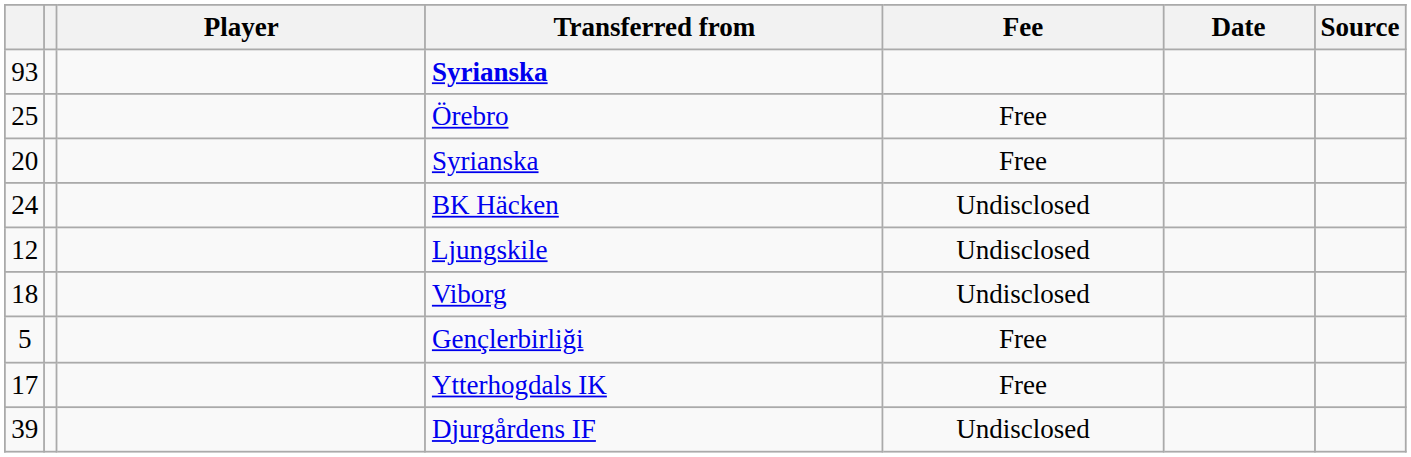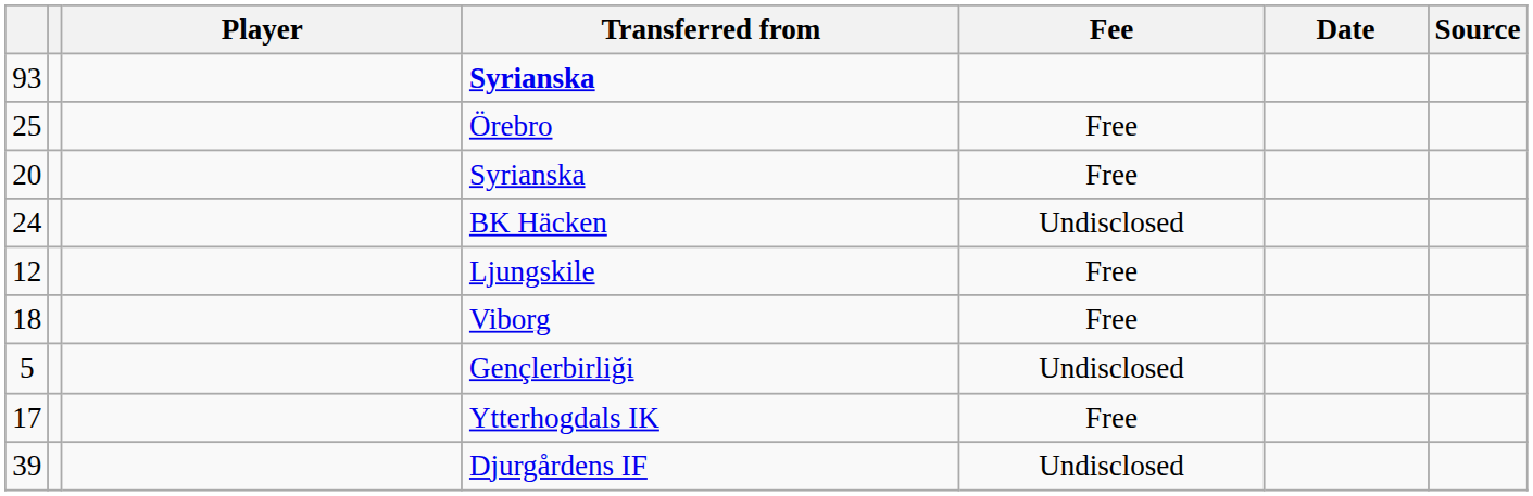 <table class="wikitable plainrowheaders sortable" style="font-size:95%">
 <tr>
 <th></th>
 <th></th>
 <th scope="col" style="width:200px;">Player</th>
 <th scope="col" style="width:250px;">Transferred from</th>
 <th scope="col" style="width:150px;">Fee</th>
 <th scope="col" style="width:78px;">Date</th>
 <th>Source</th>
 </tr>
 <tr>
 <td align=center>93</td>
 <td align=center></td>
 <td></td>
 <td><strong> <a href='#'>Syrianska</a></strong></td>
 <td align=center></td>
 <td align=center></td>
 <td align=center></td>
 </tr>
 <tr>
 <td align=center>25</td>
 <td align=center></td>
 <td></td>
 <td> <a href='#'>Örebro</a></td>
 <td align=center>Free</td>
 <td align=center></td>
 <td align=center></td>
 </tr>
 <tr>
 <td align=center>20</td>
 <td align=center></td>
 <td></td>
 <td> <a href='#'>Syrianska</a></td>
 <td align=center>Free</td>
 <td align=center></td>
 <td align=center></td>
 </tr>
 <tr>
 <td align=center>24</td>
 <td align=center></td>
 <td></td>
 <td> <a href='#'>BK Häcken</a></td>
 <td align=center>Undisclosed</td>
 <td align=center></td>
 <td align=center></td>
 </tr>
 <tr>
 <td align=center>12</td>
 <td align=center></td>
 <td></td>
 <td> <a href='#'>Ljungskile</a></td>
-<td align=center>Undisclosed</td>
+<td align=center>Free</td>
 <td align=center></td>
 <td align=center></td>
 </tr>
 <tr>
 <td align=center>18</td>
 <td align=center></td>
 <td></td>
 <td> <a href='#'>Viborg</a></td>
-<td align=center>Undisclosed</td>
+<td align=center>Free</td>
 <td align=center></td>
 <td align=center></td>
 </tr>
 <tr>
 <td align=center>5</td>
 <td align=center></td>
 <td></td>
 <td> <a href='#'>Gençlerbirliği</a></td>
-<td align=center>Free</td>
+<td align=center>Undisclosed</td>
 <td align=center></td>
 <td align=center></td>
 </tr>
 <tr>
 <td align=center>17</td>
 <td align=center></td>
 <td></td>
 <td> <a href='#'>Ytterhogdals IK</a></td>
 <td align=center>Free</td>
 <td align=center></td>
 <td align=center></td>
 </tr>
 <tr>
 <td align=center>39</td>
 <td align=center></td>
 <td></td>
 <td> <a href='#'>Djurgårdens IF</a></td>
 <td align=center>Undisclosed</td>
 <td align=center></td>
 <td align=center></td>
 </tr>
 </table>
